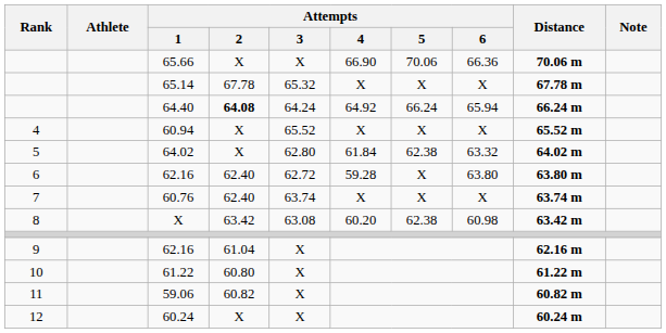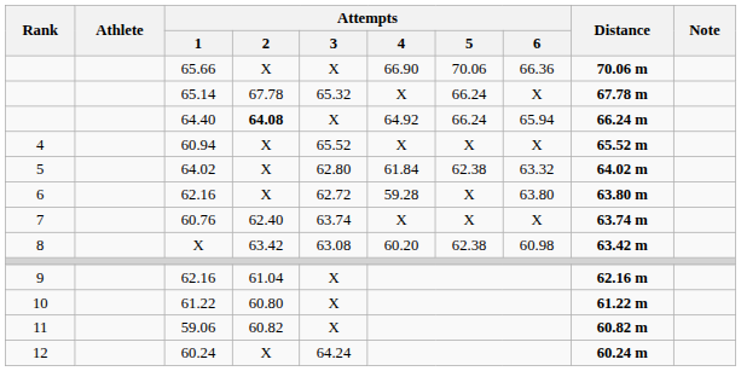 <table class="wikitable" style=" text-align:center; font-size:110%;" width="95%">
 <tr>
 <th rowspan="2">Rank</th>
 <th rowspan="2">Athlete</th>
 <th colspan="6">Attempts</th>
 <th rowspan="2">Distance</th>
 <th rowspan="2">Note</th>
 </tr>
 <tr>
 <th>1</th>
 <th>2</th>
 <th>3</th>
 <th>4</th>
 <th>5</th>
 <th>6</th>
 </tr>
 <tr>
 <td></td>
 <td align=left></td>
 <td>65.66</td>
 <td>X</td>
 <td>X</td>
 <td>66.90</td>
 <td>70.06</td>
 <td>66.36</td>
 <td><strong>70.06 m</strong></td>
 <td></td>
 </tr>
 <tr>
 <td></td>
 <td align=left></td>
 <td>65.14</td>
 <td>67.78</td>
 <td>65.32</td>
 <td>X</td>
-<td>X</td>
+<td>66.24</td>
 <td>X</td>
 <td><strong>67.78 m</strong></td>
 <td></td>
 </tr>
 <tr>
 <td></td>
 <td align=left></td>
 <td>64.40</td>
 <td><strong>64.08</strong></td>
-<td>64.24</td>
+<td>X</td>
 <td>64.92</td>
 <td>66.24</td>
 <td>65.94</td>
 <td><strong>66.24 m</strong></td>
 <td></td>
 </tr>
 <tr>
 <td>4</td>
 <td align=left></td>
 <td>60.94</td>
 <td>X</td>
 <td>65.52</td>
 <td>X</td>
 <td>X</td>
 <td>X</td>
 <td><strong>65.52 m</strong></td>
 <td></td>
 </tr>
 <tr>
 <td>5</td>
 <td align=left></td>
 <td>64.02</td>
 <td>X</td>
 <td>62.80</td>
 <td>61.84</td>
 <td>62.38</td>
 <td>63.32</td>
 <td><strong>64.02 m</strong></td>
 <td></td>
 </tr>
 <tr>
 <td>6</td>
 <td align=left></td>
 <td>62.16</td>
-<td>62.40</td>
+<td>X</td>
 <td>62.72</td>
 <td>59.28</td>
 <td>X</td>
 <td>63.80</td>
 <td><strong>63.80 m</strong></td>
 <td></td>
 </tr>
 <tr>
 <td>7</td>
 <td align=left></td>
 <td>60.76</td>
 <td>62.40</td>
 <td>63.74</td>
 <td>X</td>
 <td>X</td>
 <td>X</td>
 <td><strong>63.74 m</strong></td>
 <td></td>
 </tr>
 <tr>
 <td>8</td>
 <td align=left></td>
 <td>X</td>
 <td>63.42</td>
 <td>63.08</td>
 <td>60.20</td>
 <td>62.38</td>
 <td>60.98</td>
 <td><strong>63.42 m</strong></td>
 <td></td>
 </tr>
 <tr>
 <td colspan=10 bgcolor=lightgray></td>
 </tr>
 <tr>
 <td>9</td>
 <td align=left></td>
 <td>62.16</td>
 <td>61.04</td>
 <td>X</td>
 <td colspan=3></td>
 <td><strong>62.16 m</strong></td>
 <td></td>
 </tr>
 <tr>
 <td>10</td>
 <td align=left></td>
 <td>61.22</td>
 <td>60.80</td>
 <td>X</td>
 <td colspan=3></td>
 <td><strong>61.22 m</strong></td>
 <td></td>
 </tr>
 <tr>
 <td>11</td>
 <td align=left></td>
 <td>59.06</td>
 <td>60.82</td>
 <td>X</td>
 <td colspan=3></td>
 <td><strong>60.82 m</strong></td>
 <td></td>
 </tr>
 <tr>
 <td>12</td>
 <td align=left></td>
 <td>60.24</td>
 <td>X</td>
-<td>X</td>
+<td>64.24</td>
 <td colspan=3></td>
 <td><strong>60.24 m</strong></td>
 <td></td>
 </tr>
 </table>
